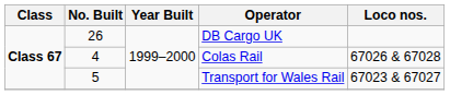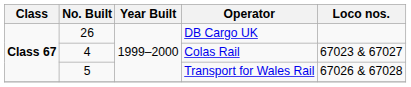 <table class="wikitable">
 <tr>
 <th>Class</th>
 <th>No. Built</th>
 <th>Year Built</th>
 <th>Operator</th>
 <th>Loco nos.</th>
 </tr>
 <tr>
 <td rowspan="3"><strong>Class 67</strong></td>
 <td align="center">26</td>
 <td rowspan="3" align=center>1999–2000</td>
 <td><a href='#'>DB Cargo UK</a></td>
 <td></td>
 </tr>
 <tr>
 <td align="center">4</td>
 <td><a href='#'>Colas Rail</a></td>
-<td>67026 & 67028</td>
+<td>67023 & 67027</td>
 </tr>
 <tr>
 <td align="center">5</td>
 <td><a href='#'>Transport for Wales Rail</a></td>
-<td>67023 & 67027</td>
+<td>67026 & 67028</td>
 </tr>
 <tr>
 </tr>
 </table>
